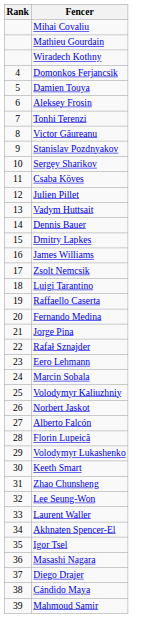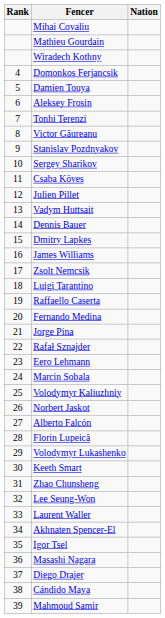 <table class="wikitable sortable" style="text-align: center;">
 <tr>
 <th>Rank</th>
 <th>Fencer</th>
+<th>Nation</th>
 </tr>
 <tr>
 <td></td>
 <td align=left><a href='#'>Mihai Covaliu</a></td>
+<td align=left></td>
 </tr>
 <tr>
 <td></td>
 <td align=left><a href='#'>Mathieu Gourdain</a></td>
+<td align=left></td>
 </tr>
 <tr>
 <td></td>
 <td align=left><a href='#'>Wiradech Kothny</a></td>
+<td align=left></td>
 </tr>
 <tr>
 <td>4</td>
 <td align=left><a href='#'>Domonkos Ferjancsik</a></td>
+<td align=left></td>
 </tr>
 <tr>
 <td>5</td>
 <td align=left><a href='#'>Damien Touya</a></td>
+<td align=left></td>
 </tr>
 <tr>
 <td>6</td>
 <td align=left><a href='#'>Aleksey Frosin</a></td>
+<td align=left></td>
 </tr>
 <tr>
 <td>7</td>
 <td align=left><a href='#'>Tonhi Terenzi</a></td>
+<td align=left></td>
 </tr>
 <tr>
 <td>8</td>
 <td align=left><a href='#'>Victor Găureanu</a></td>
+<td align=left></td>
 </tr>
 <tr>
 <td>9</td>
 <td align=left><a href='#'>Stanislav Pozdnyakov</a></td>
+<td align=left></td>
 </tr>
 <tr>
 <td>10</td>
 <td align=left><a href='#'>Sergey Sharikov</a></td>
+<td align=left></td>
 </tr>
 <tr>
 <td>11</td>
 <td align=left><a href='#'>Csaba Köves</a></td>
+<td align=left></td>
 </tr>
 <tr>
 <td>12</td>
 <td align=left><a href='#'>Julien Pillet</a></td>
+<td align=left></td>
 </tr>
 <tr>
 <td>13</td>
 <td align=left><a href='#'>Vadym Huttsait</a></td>
+<td align=left></td>
 </tr>
 <tr>
 <td>14</td>
 <td align=left><a href='#'>Dennis Bauer</a></td>
+<td align=left></td>
 </tr>
 <tr>
 <td>15</td>
 <td align=left><a href='#'>Dmitry Lapkes</a></td>
+<td align=left></td>
 </tr>
 <tr>
 <td>16</td>
 <td align=left><a href='#'>James Williams</a></td>
+<td align=left></td>
 </tr>
 <tr>
 <td>17</td>
 <td align=left><a href='#'>Zsolt Nemcsik</a></td>
+<td align=left></td>
 </tr>
 <tr>
 <td>18</td>
 <td align=left><a href='#'>Luigi Tarantino</a></td>
+<td align=left></td>
 </tr>
 <tr>
 <td>19</td>
 <td align=left><a href='#'>Raffaello Caserta</a></td>
+<td align=left></td>
 </tr>
 <tr>
 <td>20</td>
 <td align=left><a href='#'>Fernando Medina</a></td>
+<td align=left></td>
 </tr>
 <tr>
 <td>21</td>
 <td align=left><a href='#'>Jorge Pina</a></td>
+<td align=left></td>
 </tr>
 <tr>
 <td>22</td>
 <td align=left><a href='#'>Rafał Sznajder</a></td>
+<td align=left></td>
 </tr>
 <tr>
 <td>23</td>
 <td align=left><a href='#'>Eero Lehmann</a></td>
+<td align=left></td>
 </tr>
 <tr>
 <td>24</td>
 <td align=left><a href='#'>Marcin Sobala</a></td>
+<td align=left></td>
 </tr>
 <tr>
 <td>25</td>
 <td align=left><a href='#'>Volodymyr Kaliuzhniy</a></td>
+<td align=left></td>
 </tr>
 <tr>
 <td>26</td>
 <td align=left><a href='#'>Norbert Jaskot</a></td>
+<td align=left></td>
 </tr>
 <tr>
 <td>27</td>
 <td align=left><a href='#'>Alberto Falcón</a></td>
+<td align=left></td>
 </tr>
 <tr>
 <td>28</td>
 <td align=left><a href='#'>Florin Lupeică</a></td>
+<td align=left></td>
 </tr>
 <tr>
 <td>29</td>
 <td align=left><a href='#'>Volodymyr Lukashenko</a></td>
+<td align=left></td>
 </tr>
 <tr>
 <td>30</td>
 <td align=left><a href='#'>Keeth Smart</a></td>
+<td align=left></td>
 </tr>
 <tr>
 <td>31</td>
 <td align=left><a href='#'>Zhao Chunsheng</a></td>
+<td align=left></td>
 </tr>
 <tr>
 <td>32</td>
 <td align=left><a href='#'>Lee Seung-Won</a></td>
+<td align=left></td>
 </tr>
 <tr>
 <td>33</td>
 <td align=left><a href='#'>Laurent Waller</a></td>
+<td align=left></td>
 </tr>
 <tr>
 <td>34</td>
 <td align=left><a href='#'>Akhnaten Spencer-El</a></td>
+<td align=left></td>
 </tr>
 <tr>
 <td>35</td>
 <td align=left><a href='#'>Igor Tsel</a></td>
+<td align=left></td>
 </tr>
 <tr>
 <td>36</td>
 <td align=left><a href='#'>Masashi Nagara</a></td>
+<td align=left></td>
 </tr>
 <tr>
 <td>37</td>
 <td align=left><a href='#'>Diego Drajer</a></td>
+<td align=left></td>
 </tr>
 <tr>
 <td>38</td>
 <td align=left><a href='#'>Cándido Maya</a></td>
+<td align=left></td>
 </tr>
 <tr>
 <td>39</td>
 <td align=left><a href='#'>Mahmoud Samir</a></td>
+<td align=left></td>
 </tr>
 </table>
